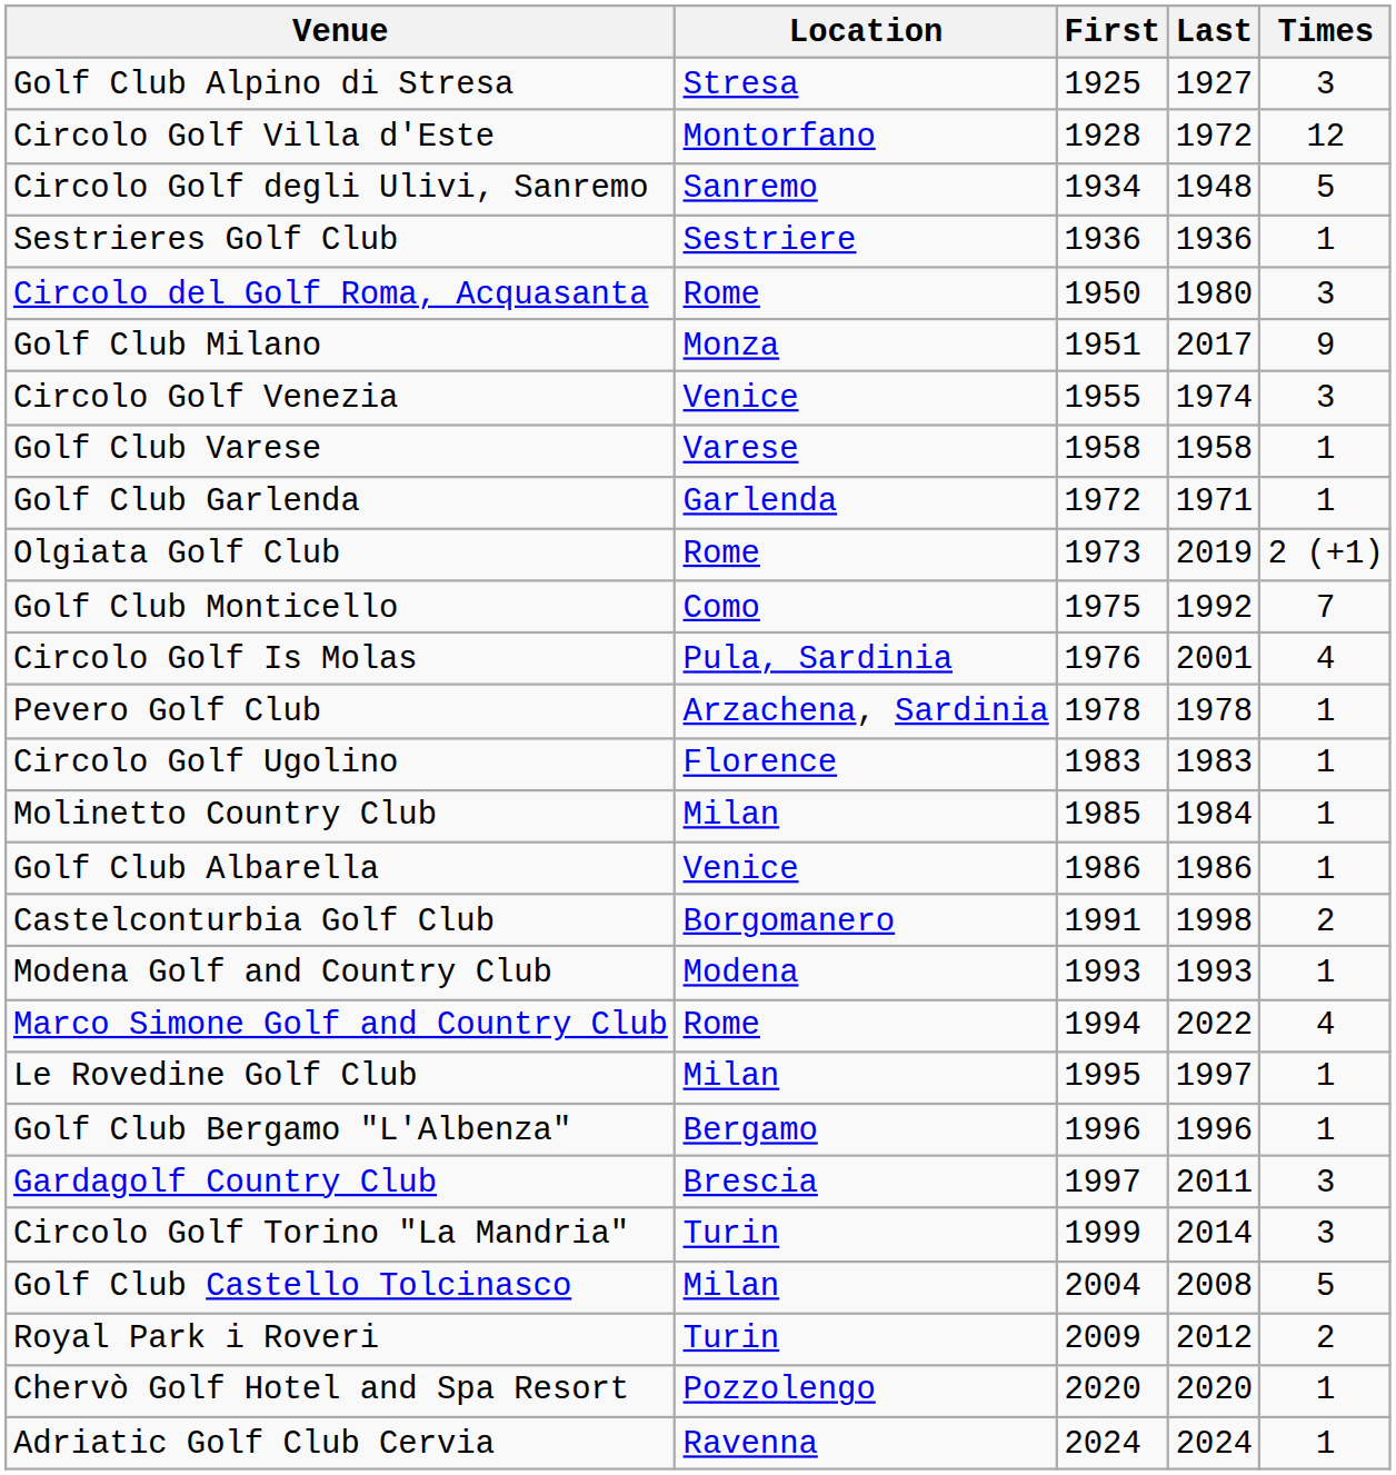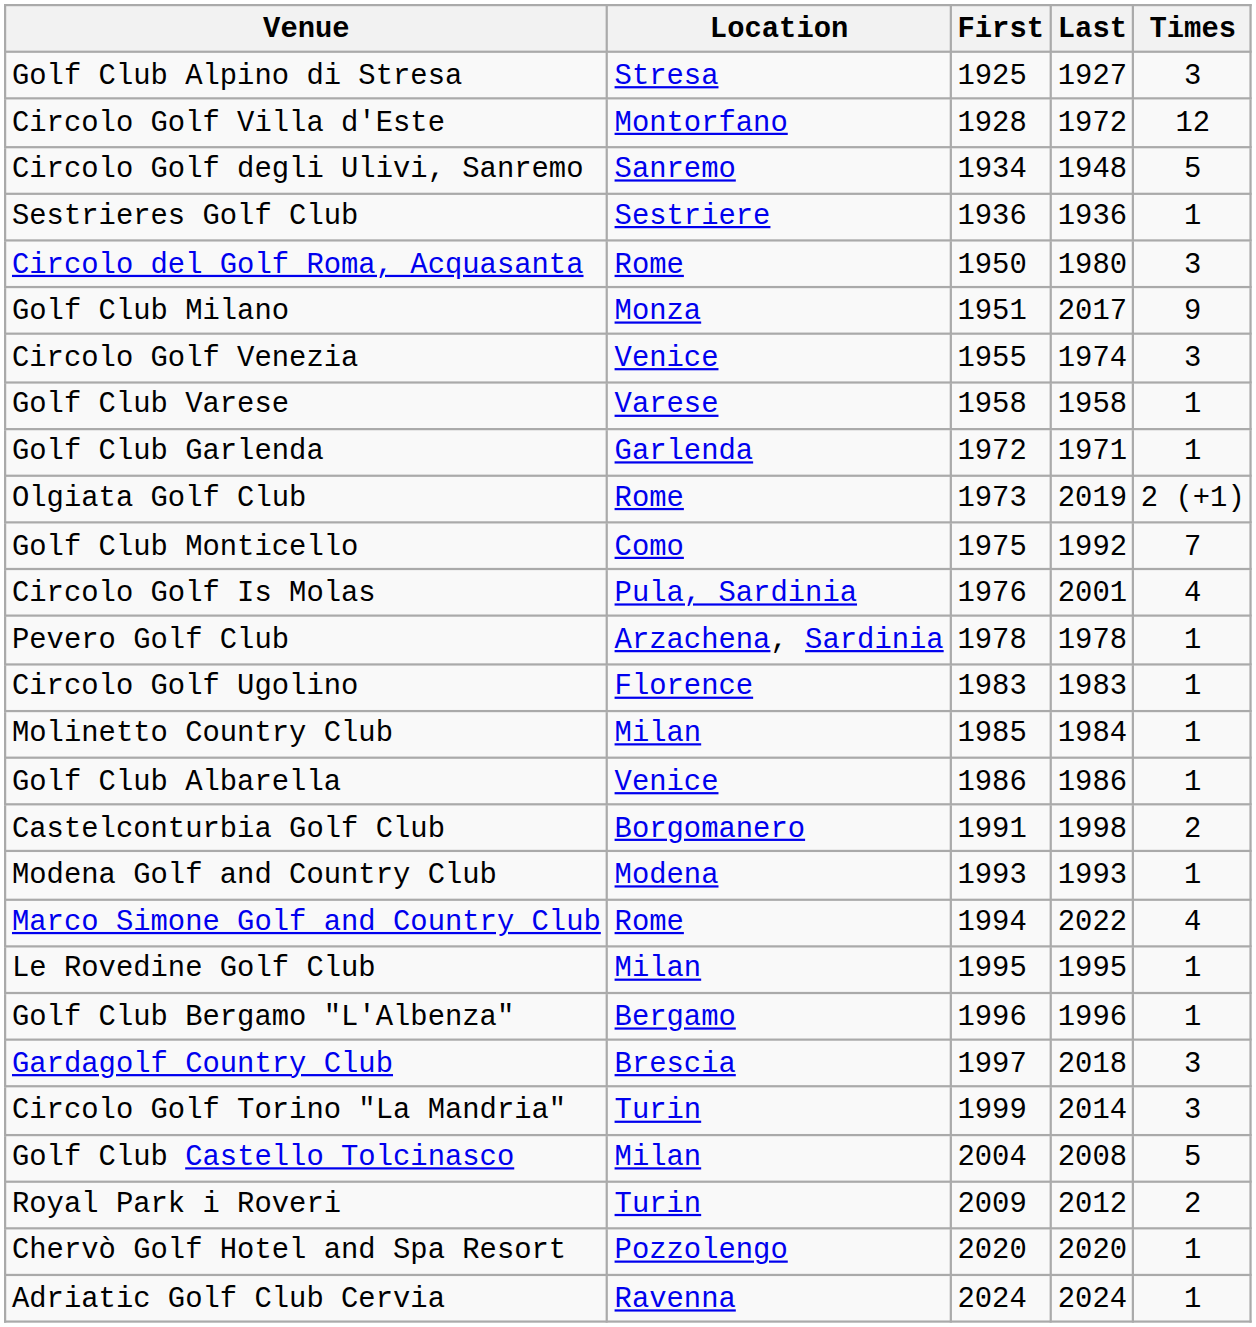 <table class="wikitable">
 <tr>
 <th>Venue</th>
 <th>Location</th>
 <th>First</th>
 <th>Last</th>
 <th>Times</th>
 </tr>
 <tr>
 <td>Golf Club Alpino di Stresa</td>
 <td><a href='#'>Stresa</a></td>
 <td>1925</td>
 <td>1927</td>
 <td align=center>3</td>
 </tr>
 <tr>
 <td>Circolo Golf Villa d'Este</td>
 <td><a href='#'>Montorfano</a></td>
 <td>1928</td>
 <td>1972</td>
 <td align=center>12</td>
 </tr>
 <tr>
 <td>Circolo Golf degli Ulivi, Sanremo</td>
 <td><a href='#'>Sanremo</a></td>
 <td>1934</td>
 <td>1948</td>
 <td align=center>5</td>
 </tr>
 <tr>
 <td>Sestrieres Golf Club</td>
 <td><a href='#'>Sestriere</a></td>
 <td>1936</td>
 <td>1936</td>
 <td align=center>1</td>
 </tr>
 <tr>
 <td><a href='#'>Circolo del Golf Roma, Acquasanta</a></td>
 <td><a href='#'>Rome</a></td>
 <td>1950</td>
 <td>1980</td>
 <td align=center>3</td>
 </tr>
 <tr>
 <td>Golf Club Milano</td>
 <td><a href='#'>Monza</a></td>
 <td>1951</td>
 <td>2017</td>
 <td align=center>9</td>
 </tr>
 <tr>
 <td>Circolo Golf Venezia</td>
 <td><a href='#'>Venice</a></td>
 <td>1955</td>
 <td>1974</td>
 <td align=center>3</td>
 </tr>
 <tr>
 <td>Golf Club Varese</td>
 <td><a href='#'>Varese</a></td>
 <td>1958</td>
 <td>1958</td>
 <td align=center>1</td>
 </tr>
 <tr>
 <td>Golf Club Garlenda</td>
 <td><a href='#'>Garlenda</a></td>
 <td>1972</td>
 <td>1971</td>
 <td align=center>1</td>
 </tr>
 <tr>
 <td>Olgiata Golf Club</td>
 <td><a href='#'>Rome</a></td>
 <td>1973</td>
 <td>2019</td>
 <td align=center>2 (+1)</td>
 </tr>
 <tr>
 <td>Golf Club Monticello</td>
 <td><a href='#'>Como</a></td>
 <td>1975</td>
 <td>1992</td>
 <td align=center>7</td>
 </tr>
 <tr>
 <td>Circolo Golf Is Molas</td>
 <td><a href='#'>Pula, Sardinia</a></td>
 <td>1976</td>
 <td>2001</td>
 <td align=center>4</td>
 </tr>
 <tr>
 <td>Pevero Golf Club</td>
 <td><a href='#'>Arzachena</a>, <a href='#'>Sardinia</a></td>
 <td>1978</td>
 <td>1978</td>
 <td align=center>1</td>
 </tr>
 <tr>
 <td>Circolo Golf Ugolino</td>
 <td><a href='#'>Florence</a></td>
 <td>1983</td>
 <td>1983</td>
 <td align=center>1</td>
 </tr>
 <tr>
 <td>Molinetto Country Club</td>
 <td><a href='#'>Milan</a></td>
 <td>1985</td>
 <td>1984</td>
 <td align=center>1</td>
 </tr>
 <tr>
 <td>Golf Club Albarella</td>
 <td><a href='#'>Venice</a></td>
 <td>1986</td>
 <td>1986</td>
 <td align=center>1</td>
 </tr>
 <tr>
 <td>Castelconturbia Golf Club</td>
 <td><a href='#'>Borgomanero</a></td>
 <td>1991</td>
 <td>1998</td>
 <td align=center>2</td>
 </tr>
 <tr>
 <td>Modena Golf and Country Club</td>
 <td><a href='#'>Modena</a></td>
 <td>1993</td>
 <td>1993</td>
 <td align=center>1</td>
 </tr>
 <tr>
 <td><a href='#'>Marco Simone Golf and Country Club</a></td>
 <td><a href='#'>Rome</a></td>
 <td>1994</td>
 <td>2022</td>
 <td align=center>4</td>
 </tr>
 <tr>
 <td>Le Rovedine Golf Club</td>
 <td><a href='#'>Milan</a></td>
 <td>1995</td>
-<td>1997</td>
+<td>1995</td>
 <td align=center>1</td>
 </tr>
 <tr>
 <td>Golf Club Bergamo "L'Albenza"</td>
 <td><a href='#'>Bergamo</a></td>
 <td>1996</td>
 <td>1996</td>
 <td align=center>1</td>
 </tr>
 <tr>
 <td><a href='#'>Gardagolf Country Club</a></td>
 <td><a href='#'>Brescia</a></td>
 <td>1997</td>
-<td>2011</td>
+<td>2018</td>
 <td align=center>3</td>
 </tr>
 <tr>
 <td>Circolo Golf Torino "La Mandria"</td>
 <td><a href='#'>Turin</a></td>
 <td>1999</td>
 <td>2014</td>
 <td align=center>3</td>
 </tr>
 <tr>
 <td>Golf Club <a href='#'>Castello Tolcinasco</a></td>
 <td><a href='#'>Milan</a></td>
 <td>2004</td>
 <td>2008</td>
 <td align=center>5</td>
 </tr>
 <tr>
 <td>Royal Park i Roveri</td>
 <td><a href='#'>Turin</a></td>
 <td>2009</td>
 <td>2012</td>
 <td align=center>2</td>
 </tr>
 <tr>
 <td>Chervò Golf Hotel and Spa Resort</td>
 <td><a href='#'>Pozzolengo</a></td>
 <td>2020</td>
 <td>2020</td>
 <td align=center>1</td>
 </tr>
 <tr>
 <td>Adriatic Golf Club Cervia</td>
 <td><a href='#'>Ravenna</a></td>
 <td>2024</td>
 <td>2024</td>
 <td align=center>1</td>
 </tr>
 </table>
